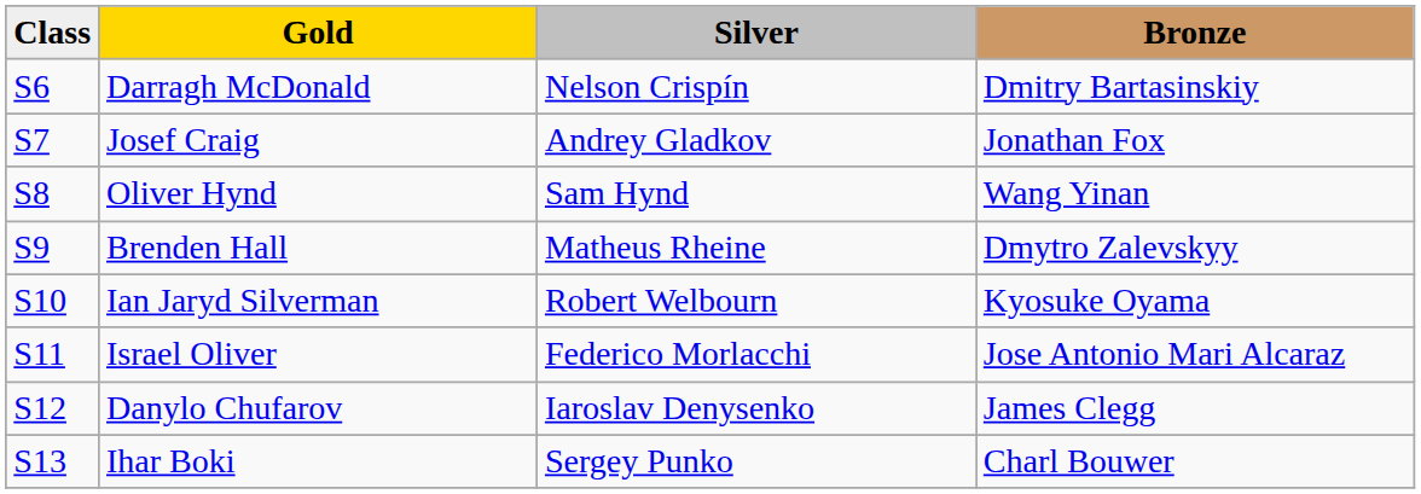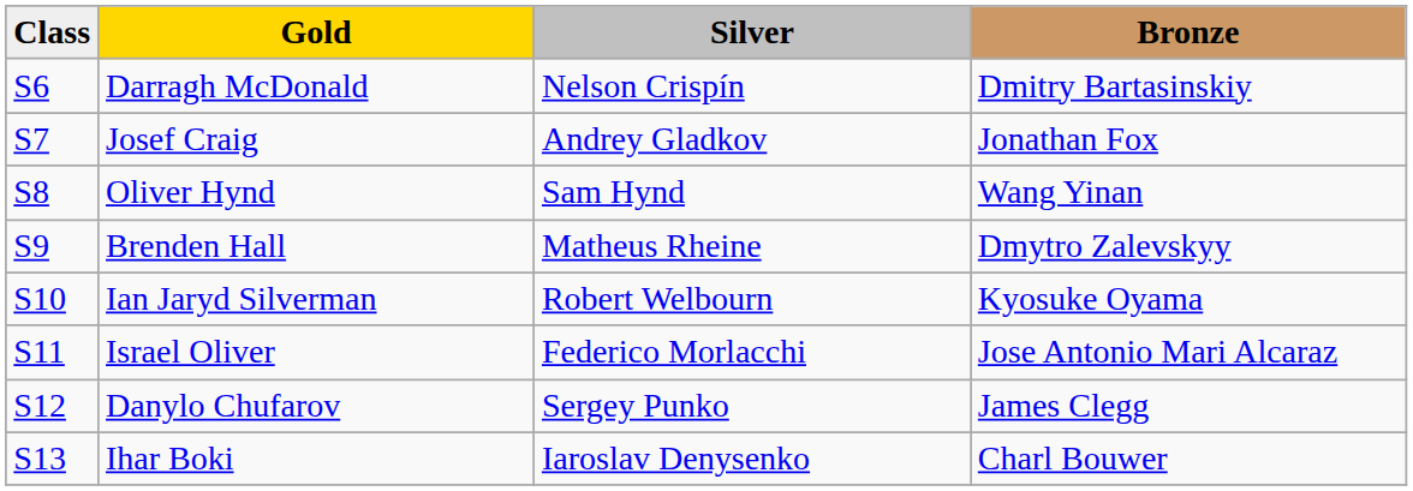 <table class="wikitable" style="text-align:left">
 <tr align="center">
 <td bgcolor=efefef><strong>Class</strong></td>
 <td width=200 bgcolor=gold><strong>Gold</strong></td>
 <td width=200 bgcolor=silver><strong>Silver</strong></td>
 <td width=200 bgcolor=CC9966><strong>Bronze</strong></td>
 </tr>
 <tr>
 <td><a href='#'>S6</a></td>
 <td><a href='#'>Darragh McDonald</a><br></td>
 <td><a href='#'>Nelson Crispín</a><br></td>
 <td><a href='#'>Dmitry Bartasinskiy</a><br></td>
 </tr>
 <tr>
 <td><a href='#'>S7</a></td>
 <td><a href='#'>Josef Craig</a><br></td>
 <td><a href='#'>Andrey Gladkov</a><br></td>
 <td><a href='#'>Jonathan Fox</a><br></td>
 </tr>
 <tr>
 <td><a href='#'>S8</a></td>
 <td><a href='#'>Oliver Hynd</a><br></td>
 <td><a href='#'>Sam Hynd</a><br></td>
 <td><a href='#'>Wang Yinan</a><br></td>
 </tr>
 <tr>
 <td><a href='#'>S9</a></td>
 <td><a href='#'>Brenden Hall</a><br></td>
 <td><a href='#'>Matheus Rheine</a><br></td>
 <td><a href='#'>Dmytro Zalevskyy</a><br></td>
 </tr>
 <tr>
 <td><a href='#'>S10</a></td>
 <td><a href='#'>Ian Jaryd Silverman</a><br></td>
 <td><a href='#'>Robert Welbourn</a><br></td>
 <td><a href='#'>Kyosuke Oyama</a><br></td>
 </tr>
 <tr>
 <td><a href='#'>S11</a></td>
 <td><a href='#'>Israel Oliver</a><br></td>
 <td><a href='#'>Federico Morlacchi</a><br></td>
 <td><a href='#'>Jose Antonio Mari Alcaraz</a><br></td>
 </tr>
 <tr>
 <td><a href='#'>S12</a></td>
 <td><a href='#'>Danylo Chufarov</a><br></td>
-<td><a href='#'>Iaroslav Denysenko</a><br></td>
+<td><a href='#'>Sergey Punko</a><br></td>
 <td><a href='#'>James Clegg</a><br></td>
 </tr>
 <tr>
 <td><a href='#'>S13</a></td>
 <td><a href='#'>Ihar Boki</a><br></td>
-<td><a href='#'>Sergey Punko</a><br></td>
+<td><a href='#'>Iaroslav Denysenko</a><br></td>
 <td><a href='#'>Charl Bouwer</a><br></td>
 </tr>
 </table>
